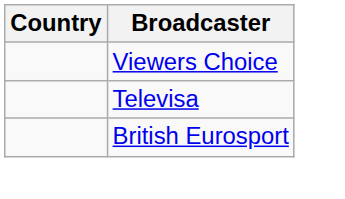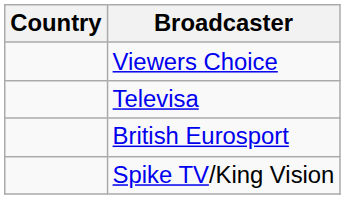 <table class="wikitable">
 <tr>
 <th align=center>Country</th>
 <th align=center>Broadcaster</th>
 </tr>
 <tr>
 <td></td>
 <td><a href='#'>Viewers Choice</a></td>
 </tr>
 <tr>
 <td></td>
 <td><a href='#'>Televisa</a></td>
 </tr>
 <tr>
 <td></td>
 <td><a href='#'>British Eurosport</a></td>
 </tr>
+<tr>
+<td></td>
+<td><a href='#'>Spike TV</a>/King Vision</td>
+</tr>
 </table>
